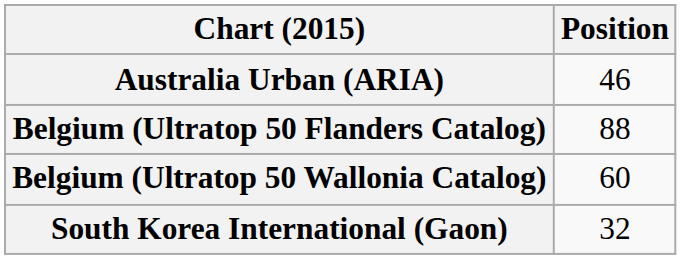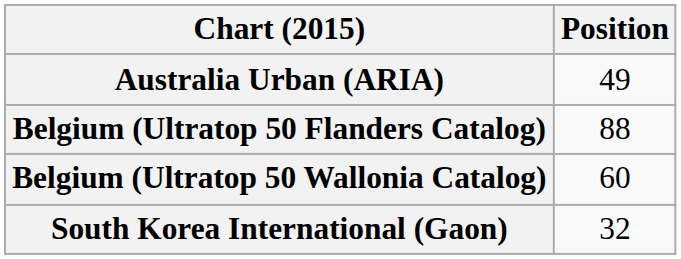 <table class="wikitable sortable plainrowheaders" style="text-align:center">
 <tr>
 <th scope="col">Chart (2015)</th>
 <th scope="col">Position</th>
 </tr>
 <tr>
 <th scope="row">Australia Urban (ARIA)</th>
-<td style="text-align:center;">46</td>
+<td style="text-align:center;">49</td>
 </tr>
 <tr>
 <th scope="row">Belgium (Ultratop 50 Flanders Catalog)</th>
 <td style="text-align:center;">88</td>
 </tr>
 <tr>
 <th scope="row">Belgium (Ultratop 50 Wallonia Catalog)</th>
 <td style="text-align:center;">60</td>
 </tr>
 <tr>
 <th scope="row">South Korea International (Gaon)</th>
 <td style="text-align:center;">32</td>
 </tr>
 </table>
